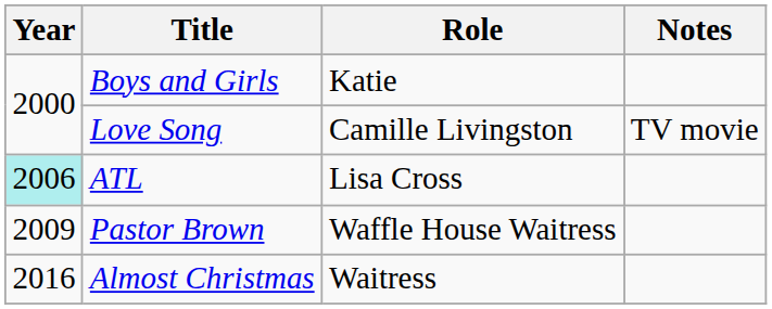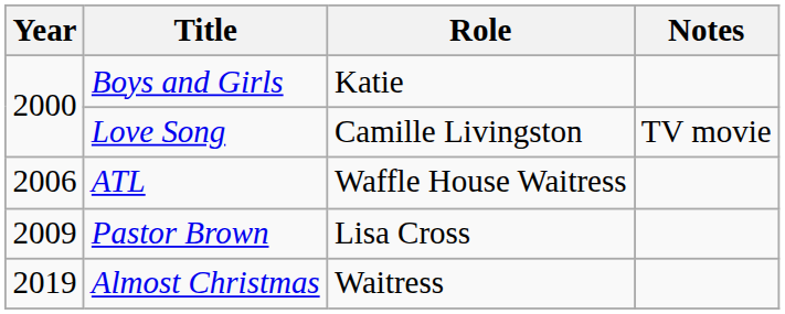 <table class="wikitable plainrowheaders sortable" style="margin-right: 0;">
 <tr>
 <th>Year</th>
 <th>Title</th>
 <th>Role</th>
 <th>Notes</th>
 </tr>
 <tr>
 <td rowspan=2>2000</td>
 <td><em><a href='#'>Boys and Girls</a></em></td>
 <td>Katie</td>
 <td></td>
 </tr>
 <tr>
 <td><em><a href='#'>Love Song</a></em></td>
 <td>Camille Livingston</td>
 <td>TV movie</td>
 </tr>
 <tr>
-<td style="background: paleturquoise;">2006</td>
+<td>2006</td>
 <td><em><a href='#'>ATL</a></em></td>
-<td>Lisa Cross</td>
+<td>Waffle House Waitress</td>
 <td></td>
 </tr>
 <tr>
 <td>2009</td>
 <td><em><a href='#'>Pastor Brown</a></em></td>
-<td>Waffle House Waitress</td>
+<td>Lisa Cross</td>
 <td></td>
 </tr>
 <tr>
-<td>2016</td>
+<td>2019</td>
 <td><em><a href='#'>Almost Christmas</a></em></td>
 <td>Waitress</td>
 <td></td>
 </tr>
 </table>
